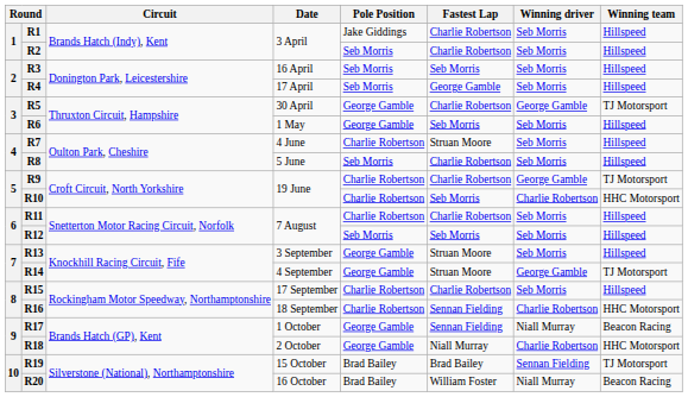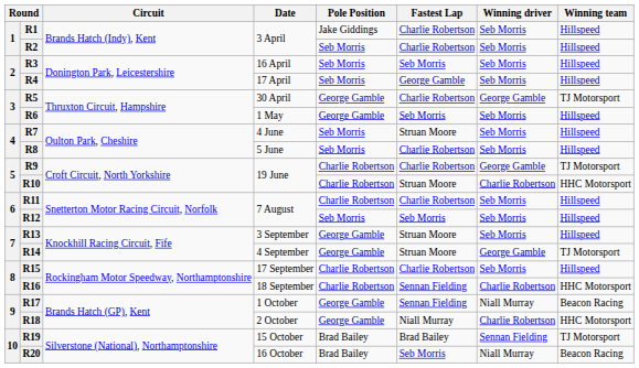 <table class="wikitable" style="font-size: 85%">
 <tr>
 <th colspan=2>Round</th>
 <th>Circuit</th>
 <th>Date</th>
 <th>Pole Position</th>
 <th>Fastest Lap</th>
 <th>Winning driver</th>
 <th>Winning team</th>
 </tr>
 <tr>
 <th rowspan=2>1</th>
 <th>R1</th>
 <td rowspan=2><a href='#'>Brands Hatch (Indy)</a>, <a href='#'>Kent</a></td>
 <td rowspan=2>3 April</td>
 <td> Jake Giddings</td>
 <td> <a href='#'>Charlie Robertson</a></td>
 <td> <a href='#'>Seb Morris</a></td>
 <td><a href='#'>Hillspeed</a></td>
 </tr>
 <tr>
 <th>R2</th>
 <td> <a href='#'>Seb Morris</a></td>
 <td> <a href='#'>Charlie Robertson</a></td>
 <td> <a href='#'>Seb Morris</a></td>
 <td><a href='#'>Hillspeed</a></td>
 </tr>
 <tr>
 <th rowspan=2>2</th>
 <th>R3</th>
 <td rowspan=2><a href='#'>Donington Park</a>, <a href='#'>Leicestershire</a></td>
 <td>16 April</td>
 <td> <a href='#'>Seb Morris</a></td>
 <td> <a href='#'>Seb Morris</a></td>
 <td> <a href='#'>Seb Morris</a></td>
 <td><a href='#'>Hillspeed</a></td>
 </tr>
 <tr>
 <th>R4</th>
 <td>17 April</td>
 <td> <a href='#'>Seb Morris</a></td>
 <td> <a href='#'>George Gamble</a></td>
 <td> <a href='#'>Seb Morris</a></td>
 <td><a href='#'>Hillspeed</a></td>
 </tr>
 <tr>
 <th rowspan=2>3</th>
 <th>R5</th>
 <td rowspan=2><a href='#'>Thruxton Circuit</a>, <a href='#'>Hampshire</a></td>
 <td>30 April</td>
 <td> <a href='#'>George Gamble</a></td>
 <td> <a href='#'>Charlie Robertson</a></td>
 <td> <a href='#'>George Gamble</a></td>
 <td>TJ Motorsport</td>
 </tr>
 <tr>
 <th>R6</th>
 <td>1 May</td>
 <td> <a href='#'>George Gamble</a></td>
 <td> <a href='#'>Seb Morris</a></td>
 <td> <a href='#'>Seb Morris</a></td>
 <td><a href='#'>Hillspeed</a></td>
 </tr>
 <tr>
 <th rowspan=2>4</th>
 <th>R7</th>
 <td rowspan=2><a href='#'>Oulton Park</a>, <a href='#'>Cheshire</a></td>
 <td>4 June</td>
-<td> <a href='#'>Charlie Robertson</a></td>
+<td> <a href='#'>Seb Morris</a></td>
 <td> Struan Moore</td>
 <td> <a href='#'>Seb Morris</a></td>
 <td><a href='#'>Hillspeed</a></td>
 </tr>
 <tr>
 <th>R8</th>
 <td>5 June</td>
 <td> <a href='#'>Seb Morris</a></td>
 <td> <a href='#'>Charlie Robertson</a></td>
 <td> <a href='#'>Seb Morris</a></td>
 <td><a href='#'>Hillspeed</a></td>
 </tr>
 <tr>
 <th rowspan=2>5</th>
 <th>R9</th>
 <td rowspan=2><a href='#'>Croft Circuit</a>, <a href='#'>North Yorkshire</a></td>
 <td rowspan=2>19 June</td>
 <td> <a href='#'>Charlie Robertson</a></td>
 <td> <a href='#'>Charlie Robertson</a></td>
 <td> <a href='#'>George Gamble</a></td>
 <td>TJ Motorsport</td>
 </tr>
 <tr>
 <th>R10</th>
 <td> <a href='#'>Charlie Robertson</a></td>
-<td> <a href='#'>Seb Morris</a></td>
+<td> Struan Moore</td>
 <td> <a href='#'>Charlie Robertson</a></td>
 <td>HHC Motorsport</td>
 </tr>
 <tr>
 <th rowspan=2>6</th>
 <th>R11</th>
 <td rowspan=2><a href='#'>Snetterton Motor Racing Circuit</a>, <a href='#'>Norfolk</a></td>
 <td rowspan=2>7 August</td>
 <td> <a href='#'>Charlie Robertson</a></td>
 <td> <a href='#'>Charlie Robertson</a></td>
 <td> <a href='#'>Seb Morris</a></td>
 <td><a href='#'>Hillspeed</a></td>
 </tr>
 <tr>
 <th>R12</th>
 <td> <a href='#'>Seb Morris</a></td>
 <td> <a href='#'>Seb Morris</a></td>
 <td> <a href='#'>Seb Morris</a></td>
 <td><a href='#'>Hillspeed</a></td>
 </tr>
 <tr>
 <th rowspan=2>7</th>
 <th>R13</th>
 <td rowspan=2><a href='#'>Knockhill Racing Circuit</a>, <a href='#'>Fife</a></td>
 <td>3 September</td>
 <td> <a href='#'>George Gamble</a></td>
 <td> Struan Moore</td>
 <td> <a href='#'>Seb Morris</a></td>
 <td><a href='#'>Hillspeed</a></td>
 </tr>
 <tr>
 <th>R14</th>
 <td>4 September</td>
 <td> <a href='#'>George Gamble</a></td>
 <td> Struan Moore</td>
 <td> <a href='#'>George Gamble</a></td>
 <td>TJ Motorsport</td>
 </tr>
 <tr>
 <th rowspan=2>8</th>
 <th>R15</th>
 <td rowspan=2><a href='#'>Rockingham Motor Speedway</a>, <a href='#'>Northamptonshire</a></td>
 <td>17 September</td>
 <td> <a href='#'>Charlie Robertson</a></td>
 <td> <a href='#'>Charlie Robertson</a></td>
 <td> <a href='#'>Seb Morris</a></td>
 <td><a href='#'>Hillspeed</a></td>
 </tr>
 <tr>
 <th>R16</th>
 <td>18 September</td>
 <td> <a href='#'>Charlie Robertson</a></td>
 <td> <a href='#'>Sennan Fielding</a></td>
 <td> <a href='#'>Charlie Robertson</a></td>
 <td>HHC Motorsport</td>
 </tr>
 <tr>
 <th rowspan=2>9</th>
 <th>R17</th>
 <td rowspan=2><a href='#'>Brands Hatch (GP)</a>, <a href='#'>Kent</a></td>
 <td>1 October</td>
 <td> <a href='#'>George Gamble</a></td>
 <td> <a href='#'>Sennan Fielding</a></td>
 <td> Niall Murray</td>
 <td>Beacon Racing</td>
 </tr>
 <tr>
 <th>R18</th>
 <td>2 October</td>
 <td> <a href='#'>George Gamble</a></td>
 <td> Niall Murray</td>
 <td> <a href='#'>Charlie Robertson</a></td>
 <td>HHC Motorsport</td>
 </tr>
 <tr>
 <th rowspan=2>10</th>
 <th>R19</th>
 <td rowspan=2><a href='#'>Silverstone (National)</a>, <a href='#'>Northamptonshire</a></td>
 <td>15 October</td>
 <td> Brad Bailey</td>
 <td> Brad Bailey</td>
 <td> <a href='#'>Sennan Fielding</a></td>
 <td>TJ Motorsport</td>
 </tr>
 <tr>
 <th>R20</th>
 <td>16 October</td>
 <td> Brad Bailey</td>
-<td> William Foster</td>
+<td> <a href='#'>Seb Morris</a></td>
 <td> Niall Murray</td>
 <td>Beacon Racing</td>
 </tr>
 </table>
